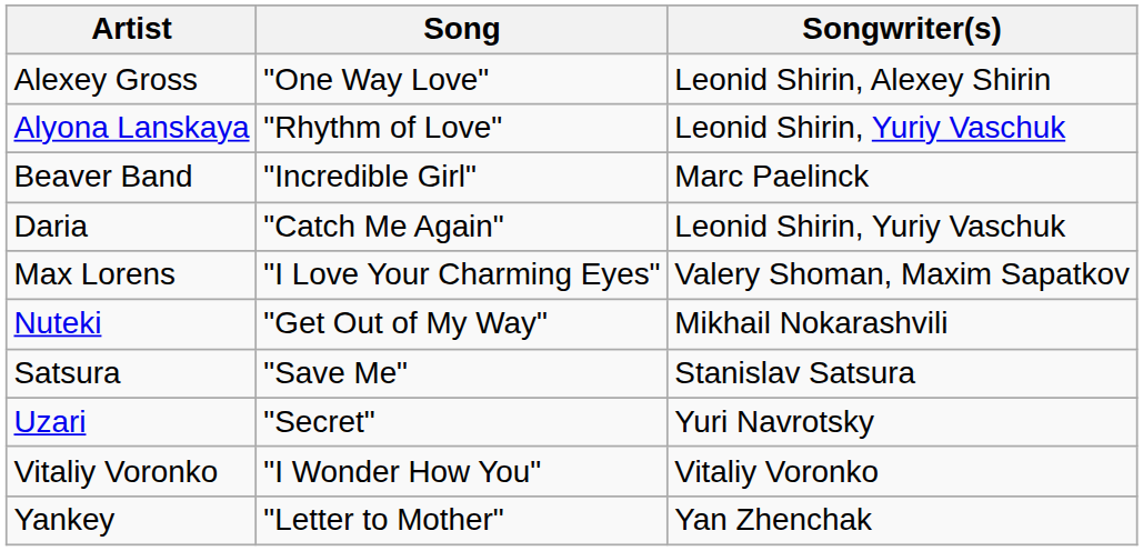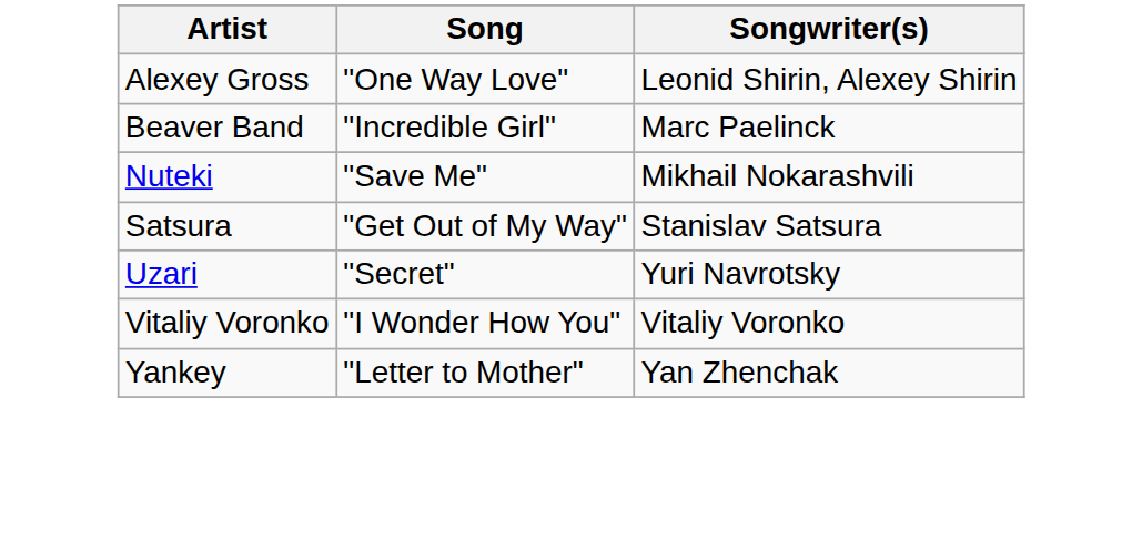 <table class="sortable wikitable" style="margin: 1em auto 1em auto;">
 <tr>
 <th>Artist</th>
 <th>Song</th>
 <th>Songwriter(s)</th>
 </tr>
 <tr>
 <td align="left">Alexey Gross</td>
 <td align="left">"One Way Love"</td>
 <td align="left">Leonid Shirin, Alexey Shirin</td>
 </tr>
 <tr>
-<td align="left"><a href='#'>Alyona Lanskaya</a></td>
-<td align="left">"Rhythm of Love"</td>
-<td align="left">Leonid Shirin, <a href='#'>Yuriy Vaschuk</a></td>
-</tr>
-<tr>
 <td align="left">Beaver Band</td>
 <td align="left">"Incredible Girl"</td>
 <td align="left">Marc Paelinck</td>
 </tr>
 <tr>
-<td align="left">Daria</td>
-<td align="left">"Catch Me Again"</td>
-<td align="left">Leonid Shirin, Yuriy Vaschuk</td>
-</tr>
-<tr>
-<td align="left">Max Lorens</td>
-<td align="left">"I Love Your Charming Eyes"</td>
-<td align="left">Valery Shoman, Maxim Sapatkov</td>
-</tr>
-<tr>
 <td align="left"><a href='#'>Nuteki</a></td>
-<td align="left">"Get Out of My Way"</td>
+<td align="left">"Save Me"</td>
 <td align="left">Mikhail Nokarashvili</td>
 </tr>
 <tr>
 <td align="left">Satsura</td>
-<td align="left">"Save Me"</td>
+<td align="left">"Get Out of My Way"</td>
 <td align="left">Stanislav Satsura</td>
 </tr>
 <tr>
 <td align="left"><a href='#'>Uzari</a></td>
 <td align="left">"Secret"</td>
 <td align="left">Yuri Navrotsky</td>
 </tr>
 <tr>
 <td align="left">Vitaliy Voronko</td>
 <td align="left">"I Wonder How You"</td>
 <td align="left">Vitaliy Voronko</td>
 </tr>
 <tr>
 <td align="left">Yankey</td>
 <td align="left">"Letter to Mother"</td>
 <td align="left">Yan Zhenchak</td>
 </tr>
 </table>
